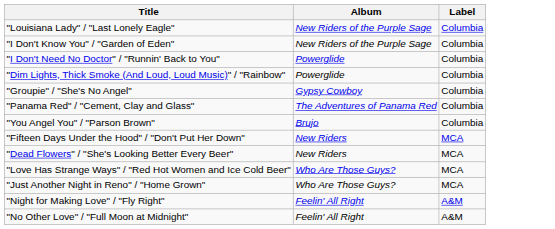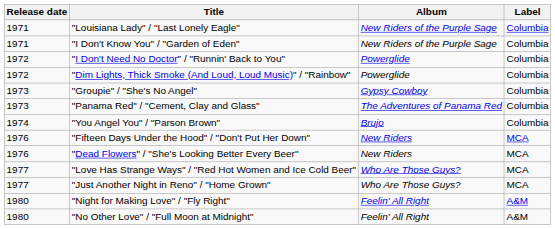 <table class="wikitable">
 <tr>
+<th>Release date</th>
 <th>Title</th>
 <th>Album</th>
 <th>Label</th>
 </tr>
 <tr>
+<td>1971</td>
 <td>"Louisiana Lady" / "Last Lonely Eagle"</td>
 <td><em><a href='#'>New Riders of the Purple Sage</a></em></td>
 <td><a href='#'>Columbia</a></td>
 </tr>
 <tr>
+<td>1971</td>
 <td>"I Don't Know You" / "Garden of Eden"</td>
 <td><em>New Riders of the Purple Sage</em></td>
 <td>Columbia</td>
 </tr>
 <tr>
+<td>1972</td>
 <td>"<a href='#'>I Don't Need No Doctor</a>" / "Runnin' Back to You"</td>
 <td><em><a href='#'>Powerglide</a></em></td>
 <td>Columbia</td>
 </tr>
 <tr>
+<td>1972</td>
 <td>"<a href='#'>Dim Lights, Thick Smoke (And Loud, Loud Music)</a>" / "Rainbow"</td>
 <td><em>Powerglide</em></td>
 <td>Columbia</td>
 </tr>
 <tr>
+<td>1973</td>
 <td>"Groupie" / "She's No Angel"</td>
 <td><em><a href='#'>Gypsy Cowboy</a></em></td>
 <td>Columbia</td>
 </tr>
 <tr>
+<td>1973</td>
 <td>"Panama Red" / "Cement, Clay and Glass"</td>
 <td><em><a href='#'>The Adventures of Panama Red</a></em></td>
 <td>Columbia</td>
 </tr>
 <tr>
+<td>1974</td>
 <td>"You Angel You" / "Parson Brown"</td>
 <td><em><a href='#'>Brujo</a></em></td>
 <td>Columbia</td>
 </tr>
 <tr>
+<td>1976</td>
 <td>"Fifteen Days Under the Hood" / "Don't Put Her Down"</td>
 <td><em><a href='#'>New Riders</a></em></td>
 <td><a href='#'>MCA</a></td>
 </tr>
 <tr>
+<td>1976</td>
 <td>"<a href='#'>Dead Flowers</a>" / "She's Looking Better Every Beer"</td>
 <td><em>New Riders</em></td>
 <td>MCA</td>
 </tr>
 <tr>
+<td>1977</td>
 <td>"Love Has Strange Ways" / "Red Hot Women and Ice Cold Beer"</td>
 <td><em><a href='#'>Who Are Those Guys?</a></em></td>
 <td>MCA</td>
 </tr>
 <tr>
+<td>1977</td>
 <td>"Just Another Night in Reno" / "Home Grown"</td>
 <td><em>Who Are Those Guys?</em></td>
 <td>MCA</td>
 </tr>
 <tr>
+<td>1980</td>
 <td>"Night for Making Love" / "Fly Right"</td>
 <td><em><a href='#'>Feelin' All Right</a></em></td>
 <td><a href='#'>A&M</a></td>
 </tr>
 <tr>
+<td>1980</td>
 <td>"No Other Love" / "Full Moon at Midnight"</td>
 <td><em>Feelin' All Right</em></td>
 <td>A&M</td>
 </tr>
 </table>
